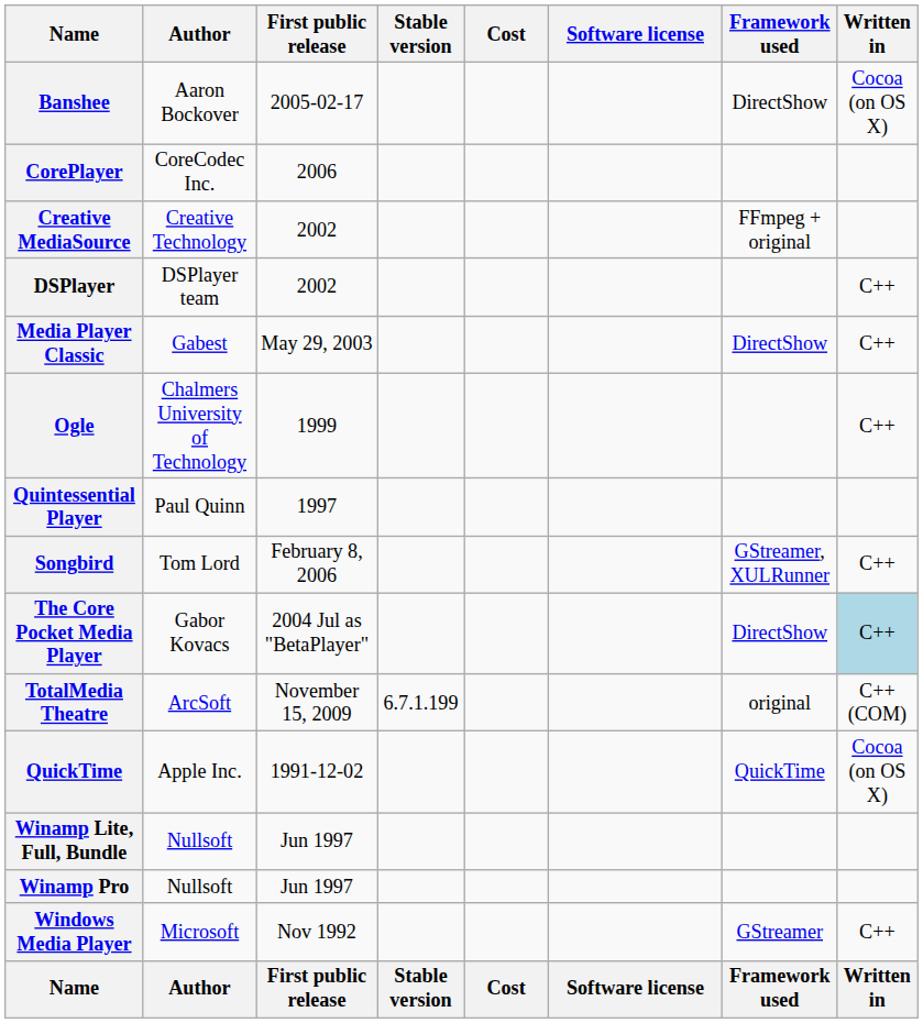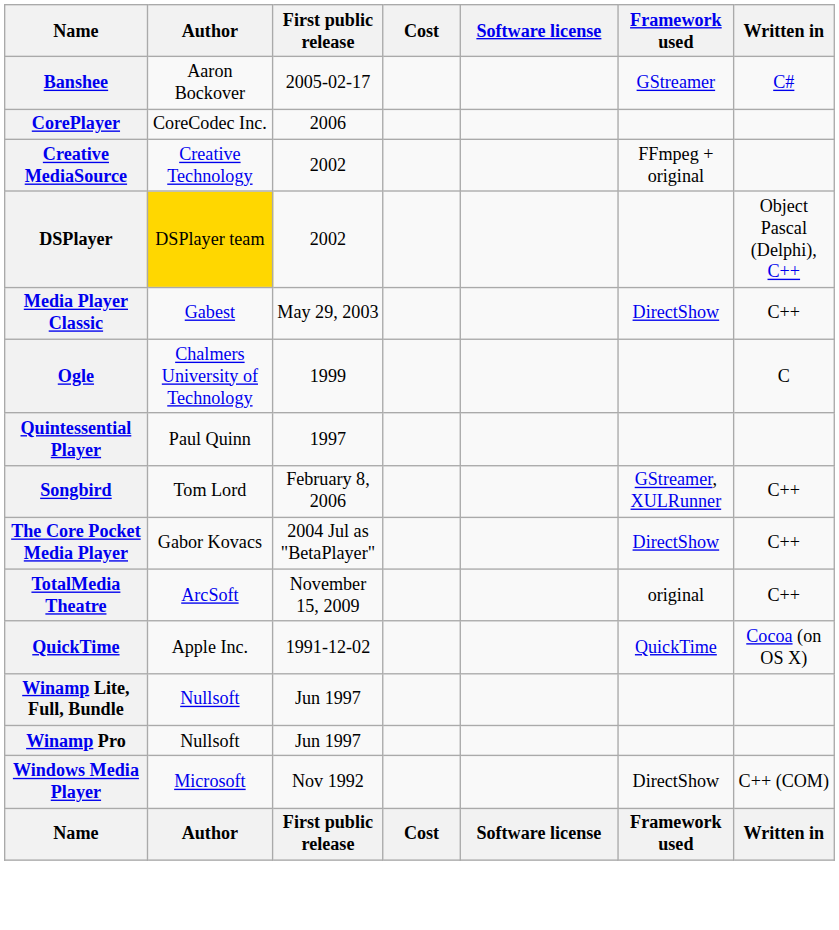 <table class="sortable sort-under wikitable" style="font-size: smaller; text-align: center; width: auto">
 <tr>
 <th>Name</th>
 <th>Author</th>
 <th width=75>First public release</th>
-<th>Stable version</th>
 <th width=50>Cost</th>
 <th width=110><a href='#'>Software license</a></th>
 <th><a href='#'>Framework</a> used</th>
 <th>Written in</th>
 </tr>
 <tr>
 <th><a href='#'>Banshee</a></th>
 <td>Aaron Bockover</td>
 <td>2005-02-17</td>
 <td></td>
 <td></td>
-<td></td>
-<td>DirectShow </td>
-<td><a href='#'>Cocoa</a> (on OS X)</td>
+<td><a href='#'>GStreamer</a></td>
+<td><a href='#'>C#</a></td>
 </tr>
 <tr>
 <th><a href='#'>CorePlayer</a></th>
 <td>CoreCodec Inc.</td>
 <td> 2006</td>
-<td></td>
 <td></td>
 <td></td>
 <td></td>
 <td></td>
 </tr>
 <tr>
 <th><a href='#'>Creative MediaSource</a></th>
 <td><a href='#'>Creative Technology</a></td>
 <td> 2002</td>
 <td></td>
 <td></td>
-<td></td>
 <td>FFmpeg + original</td>
 <td></td>
 </tr>
 <tr>
 <th>DSPlayer</th>
-<td>DSPlayer team</td>
+<td style="background: gold;">DSPlayer team</td>
 <td> 2002</td>
 <td></td>
 <td></td>
 <td></td>
-<td></td>
-<td>C++</td>
+<td>Object Pascal (Delphi), <a href='#'>C++</a></td>
 </tr>
 <tr>
 <th><a href='#'>Media Player Classic</a></th>
 <td><a href='#'>Gabest</a></td>
 <td>May 29, 2003</td>
-<td></td>
 <td></td>
 <td></td>
 <td><a href='#'>DirectShow</a></td>
 <td>C++</td>
 </tr>
 <tr>
 <th><a href='#'>Ogle</a></th>
 <td><a href='#'>Chalmers University of Technology</a></td>
 <td> 1999</td>
 <td></td>
 <td></td>
 <td></td>
-<td></td>
-<td>C++</td>
+<td>C</td>
 </tr>
 <tr>
 <th><a href='#'>Quintessential Player</a></th>
 <td>Paul Quinn</td>
 <td> 1997</td>
-<td></td>
 <td></td>
 <td></td>
 <td></td>
 <td></td>
 </tr>
 <tr>
 <th><a href='#'>Songbird</a></th>
 <td>Tom Lord</td>
 <td>February 8, 2006</td>
 <td></td>
 <td></td>
-<td></td>
 <td><a href='#'>GStreamer</a>, <a href='#'>XULRunner</a></td>
 <td>C++</td>
 </tr>
 <tr>
 <th><a href='#'>The Core Pocket Media Player</a></th>
 <td>Gabor Kovacs</td>
 <td> 2004 Jul as "BetaPlayer"</td>
 <td></td>
 <td></td>
-<td></td>
 <td><a href='#'>DirectShow</a></td>
-<td style="background: lightblue;">C++</td>
+<td>C++</td>
 </tr>
 <tr>
 <th><a href='#'>TotalMedia Theatre</a></th>
 <td><a href='#'>ArcSoft</a></td>
 <td>November 15, 2009</td>
-<td>6.7.1.199 </td>
 <td></td>
 <td></td>
 <td>original</td>
-<td>C++ (COM)</td>
+<td>C++</td>
 </tr>
 <tr>
 <th><a href='#'>QuickTime</a></th>
 <td>Apple Inc.</td>
 <td>1991-12-02</td>
-<td></td>
 <td></td>
 <td></td>
 <td><a href='#'>QuickTime</a></td>
 <td><a href='#'>Cocoa</a> (on OS X)</td>
 </tr>
 <tr>
 <th><a href='#'>Winamp</a> Lite, Full, Bundle</th>
 <td><a href='#'>Nullsoft</a></td>
 <td> Jun 1997</td>
 <td></td>
 <td></td>
 <td></td>
 <td></td>
-<td></td>
 </tr>
 <tr>
 <th><a href='#'>Winamp</a> Pro</th>
 <td>Nullsoft</td>
 <td> Jun 1997</td>
-<td></td>
 <td></td>
 <td></td>
 <td></td>
 <td></td>
 </tr>
 <tr>
 <th><a href='#'>Windows Media Player</a></th>
 <td><a href='#'>Microsoft</a></td>
 <td> Nov 1992</td>
 <td></td>
 <td></td>
-<td></td>
-<td><a href='#'>GStreamer</a></td>
-<td>C++</td>
+<td>DirectShow </td>
+<td>C++ (COM)</td>
 </tr>
 <tr class="sortbottom">
 <th>Name</th>
 <th>Author</th>
 <th>First public release</th>
-<th>Stable version</th>
 <th>Cost</th>
 <th>Software license</th>
 <th>Framework used</th>
 <th>Written in</th>
 </tr>
 </table>
